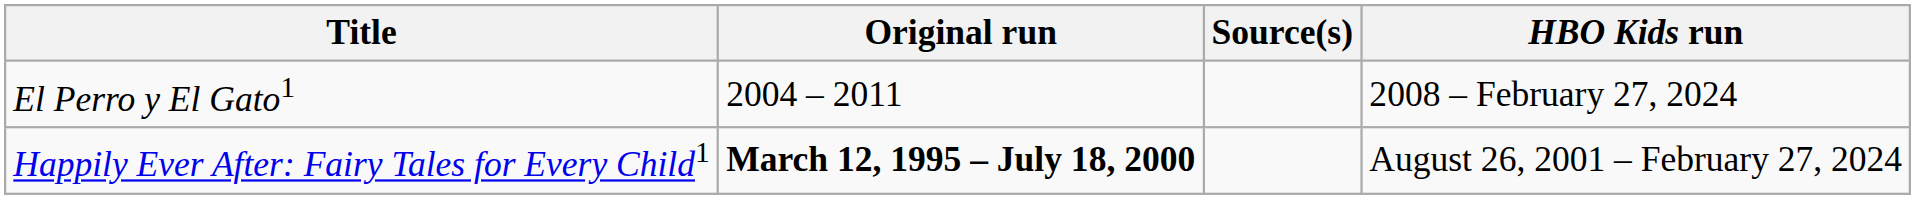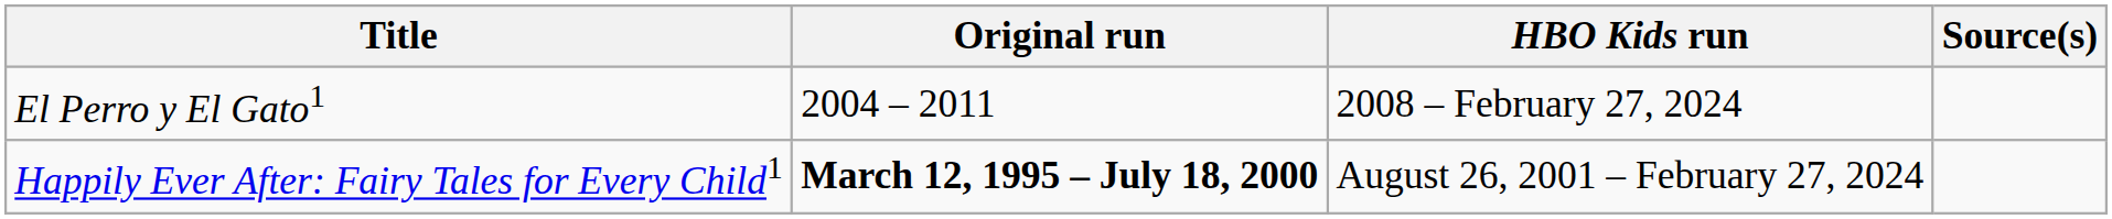 <table class="wikitable">
 <tr>
 <th>Title</th>
 <th>Original run</th>
+<th><em>HBO Kids</em> run</th>
 <th>Source(s)</th>
-<th><em>HBO Kids</em> run</th>
 </tr>
 <tr>
 <td><em>El Perro y El Gato</em><sup>1</sup></td>
 <td>2004 – 2011</td>
+<td>2008 – February 27, 2024</td>
 <td></td>
-<td>2008 – February 27, 2024</td>
 </tr>
 <tr>
 <td><em><a href='#'>Happily Ever After: Fairy Tales for Every Child</a></em><sup>1</sup></td>
 <td><strong>March 12, 1995 – July 18, 2000</strong></td>
+<td>August 26, 2001 – February 27, 2024</td>
 <td></td>
-<td>August 26, 2001 – February 27, 2024</td>
 </tr>
 </table>
